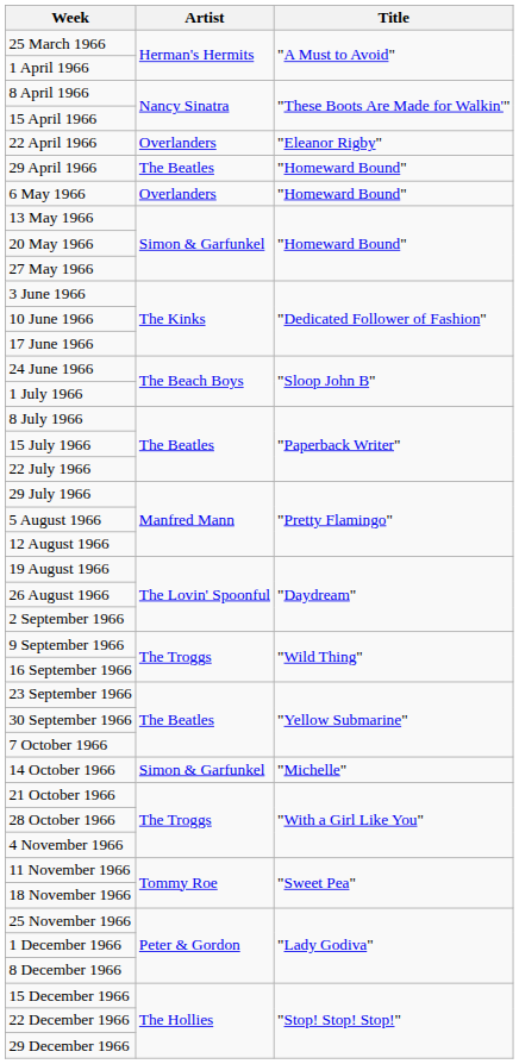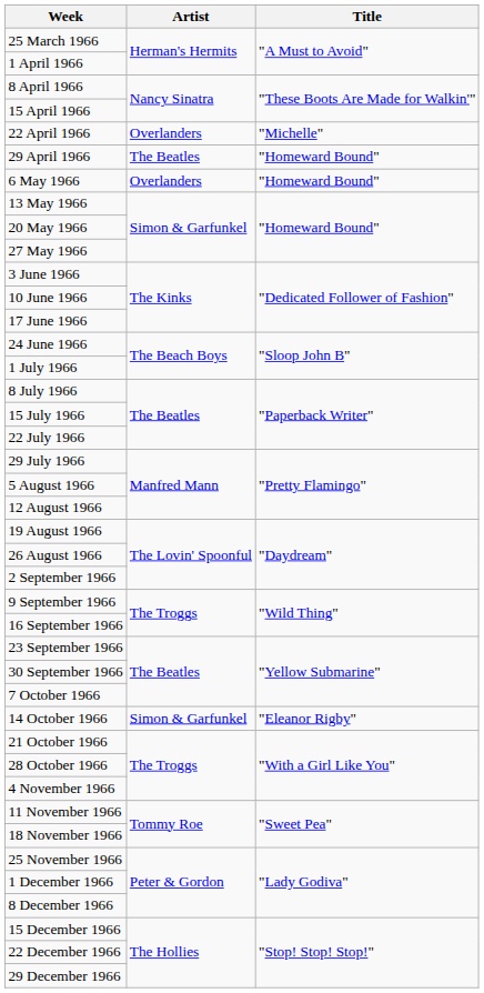 <table class="wikitable">
 <tr>
 <th>Week</th>
 <th>Artist</th>
 <th>Title</th>
 </tr>
 <tr>
 <td>25 March 1966</td>
 <td rowspan="2"><a href='#'>Herman's Hermits</a></td>
 <td rowspan="2">"<a href='#'>A Must to Avoid</a>"</td>
 </tr>
 <tr>
 <td>1 April 1966</td>
 </tr>
 <tr>
 <td>8 April 1966</td>
 <td rowspan="2"><a href='#'>Nancy Sinatra</a></td>
 <td rowspan="2">"<a href='#'>These Boots Are Made for Walkin'</a>"</td>
 </tr>
 <tr>
 <td>15 April 1966</td>
 </tr>
 <tr>
 <td>22 April 1966</td>
 <td><a href='#'>Overlanders</a></td>
-<td>"<a href='#'>Eleanor Rigby</a>"</td>
+<td>"<a href='#'>Michelle</a>"</td>
 </tr>
 <tr>
 <td>29 April 1966</td>
 <td><a href='#'>The Beatles</a></td>
 <td>"<a href='#'>Homeward Bound</a>"</td>
 </tr>
 <tr>
 <td>6 May 1966</td>
 <td><a href='#'>Overlanders</a></td>
 <td>"<a href='#'>Homeward Bound</a>"</td>
 </tr>
 <tr>
 <td>13 May 1966</td>
 <td rowspan="3"><a href='#'>Simon & Garfunkel</a></td>
 <td rowspan="3">"<a href='#'>Homeward Bound</a>"</td>
 </tr>
 <tr>
 <td>20 May 1966</td>
 </tr>
 <tr>
 <td>27 May 1966</td>
 </tr>
 <tr>
 <td>3 June 1966</td>
 <td rowspan="3"><a href='#'>The Kinks</a></td>
 <td rowspan="3">"<a href='#'>Dedicated Follower of Fashion</a>"</td>
 </tr>
 <tr>
 <td>10 June 1966</td>
 </tr>
 <tr>
 <td>17 June 1966</td>
 </tr>
 <tr>
 <td>24 June 1966</td>
 <td rowspan="2"><a href='#'>The Beach Boys</a></td>
 <td rowspan="2">"<a href='#'>Sloop John B</a>"</td>
 </tr>
 <tr>
 <td>1 July 1966</td>
 </tr>
 <tr>
 <td>8 July 1966</td>
 <td rowspan="3"><a href='#'>The Beatles</a></td>
 <td rowspan="3">"<a href='#'>Paperback Writer</a>"</td>
 </tr>
 <tr>
 <td>15 July 1966</td>
 </tr>
 <tr>
 <td>22 July 1966</td>
 </tr>
 <tr>
 <td>29 July 1966</td>
 <td rowspan="3"><a href='#'>Manfred Mann</a></td>
 <td rowspan="3">"<a href='#'>Pretty Flamingo</a>"</td>
 </tr>
 <tr>
 <td>5 August 1966</td>
 </tr>
 <tr>
 <td>12 August 1966</td>
 </tr>
 <tr>
 <td>19 August 1966</td>
 <td rowspan="3"><a href='#'>The Lovin' Spoonful</a></td>
 <td rowspan="3">"<a href='#'>Daydream</a>"</td>
 </tr>
 <tr>
 <td>26 August 1966</td>
 </tr>
 <tr>
 <td>2 September 1966</td>
 </tr>
 <tr>
 <td>9 September 1966</td>
 <td rowspan="2"><a href='#'>The Troggs</a></td>
 <td rowspan="2">"<a href='#'>Wild Thing</a>"</td>
 </tr>
 <tr>
 <td>16 September 1966</td>
 </tr>
 <tr>
 <td>23 September 1966</td>
 <td rowspan="3"><a href='#'>The Beatles</a></td>
 <td rowspan="3">"<a href='#'>Yellow Submarine</a>"</td>
 </tr>
 <tr>
 <td>30 September 1966</td>
 </tr>
 <tr>
 <td>7 October 1966</td>
 </tr>
 <tr>
 <td>14 October 1966</td>
 <td><a href='#'>Simon & Garfunkel</a></td>
-<td>"<a href='#'>Michelle</a>"</td>
+<td>"<a href='#'>Eleanor Rigby</a>"</td>
 </tr>
 <tr>
 <td>21 October 1966</td>
 <td rowspan="3"><a href='#'>The Troggs</a></td>
 <td rowspan="3">"<a href='#'>With a Girl Like You</a>"</td>
 </tr>
 <tr>
 <td>28 October 1966</td>
 </tr>
 <tr>
 <td>4 November 1966</td>
 </tr>
 <tr>
 <td>11 November 1966</td>
 <td rowspan="2"><a href='#'>Tommy Roe</a></td>
 <td rowspan="2">"<a href='#'>Sweet Pea</a>"</td>
 </tr>
 <tr>
 <td>18 November 1966</td>
 </tr>
 <tr>
 <td>25 November 1966</td>
 <td rowspan="3"><a href='#'>Peter & Gordon</a></td>
 <td rowspan="3">"<a href='#'>Lady Godiva</a>"</td>
 </tr>
 <tr>
 <td>1 December 1966</td>
 </tr>
 <tr>
 <td>8 December 1966</td>
 </tr>
 <tr>
 <td>15 December 1966</td>
 <td rowspan="3"><a href='#'>The Hollies</a></td>
 <td rowspan="3">"<a href='#'>Stop! Stop! Stop!</a>"</td>
 </tr>
 <tr>
 <td>22 December 1966</td>
 </tr>
 <tr>
 <td>29 December 1966</td>
 </tr>
 </table>
